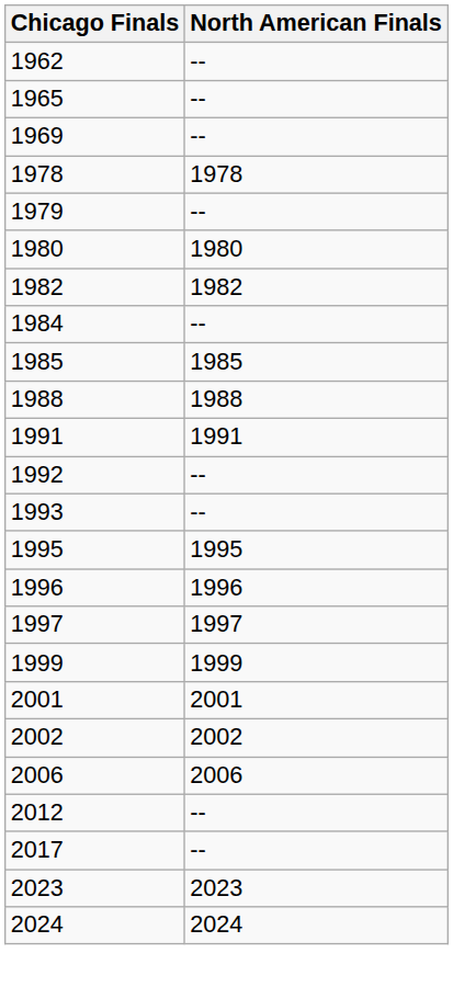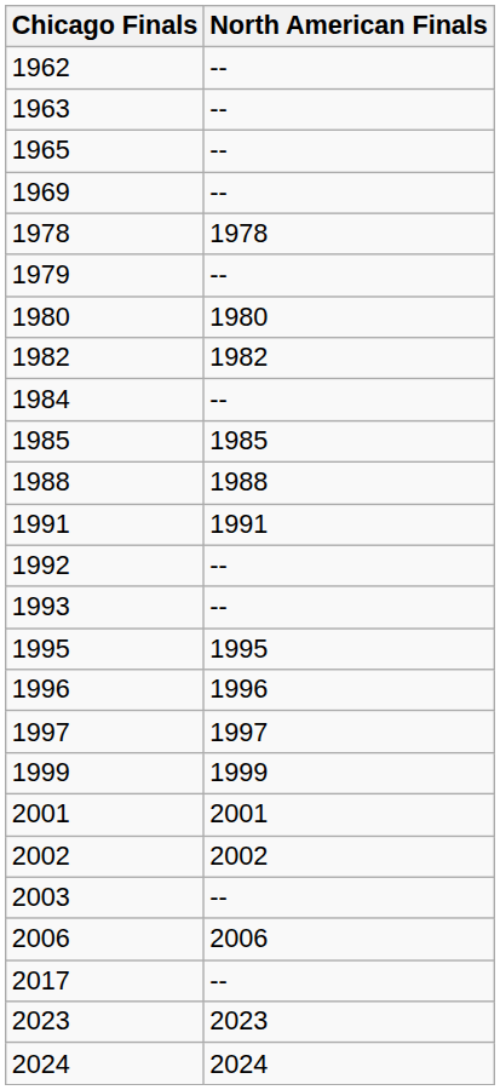 <table class="wikitable sortable">
 <tr>
 <th>Chicago Finals</th>
 <th>North American Finals</th>
 </tr>
 <tr>
 <td>1962</td>
+<td>--</td>
+</tr>
+<tr>
+<td>1963</td>
 <td>--</td>
 </tr>
 <tr>
 <td>1965</td>
 <td>--</td>
 </tr>
 <tr>
 <td>1969</td>
 <td>--</td>
 </tr>
 <tr>
 <td>1978</td>
 <td>1978</td>
 </tr>
 <tr>
 <td>1979</td>
 <td>--</td>
 </tr>
 <tr>
 <td>1980</td>
 <td>1980</td>
 </tr>
 <tr>
 <td>1982</td>
 <td>1982</td>
 </tr>
 <tr>
 <td>1984</td>
 <td>--</td>
 </tr>
 <tr>
 <td>1985</td>
 <td>1985</td>
 </tr>
 <tr>
 <td>1988</td>
 <td>1988</td>
 </tr>
 <tr>
 <td>1991</td>
 <td>1991</td>
 </tr>
 <tr>
 <td>1992</td>
 <td>--</td>
 </tr>
 <tr>
 <td>1993</td>
 <td>--</td>
 </tr>
 <tr>
 <td>1995</td>
 <td>1995</td>
 </tr>
 <tr>
 <td>1996</td>
 <td>1996</td>
 </tr>
 <tr>
 <td>1997</td>
 <td>1997</td>
 </tr>
 <tr>
 <td>1999</td>
 <td>1999</td>
 </tr>
 <tr>
 <td>2001</td>
 <td>2001</td>
 </tr>
 <tr>
 <td>2002</td>
 <td>2002</td>
 </tr>
 <tr>
+<td>2003</td>
+<td>--</td>
+</tr>
+<tr>
 <td>2006</td>
 <td>2006</td>
-</tr>
-<tr>
-<td>2012</td>
-<td>--</td>
 </tr>
 <tr>
 <td>2017</td>
 <td>--</td>
 </tr>
 <tr>
 <td>2023</td>
 <td>2023</td>
 </tr>
 <tr>
 <td>2024</td>
 <td>2024</td>
 </tr>
 </table>
